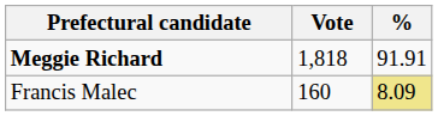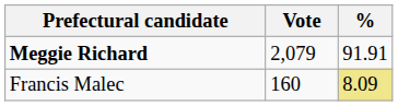 <table class="wikitable">
 <tr>
 <th bgcolor="#DDDDFF" width="200px">Prefectural candidate</th>
 <th bgcolor="#DDDDFF" width="50px">Vote</th>
 <th bgcolor="#DDDDFF" width="30px">%</th>
 </tr>
 <tr>
 <td><strong>Meggie Richard</strong></td>
-<td>1,818</td>
+<td>2,079</td>
 <td>91.91</td>
 </tr>
 <tr>
 <td>Francis Malec</td>
 <td>160</td>
 <td style="background: khaki;">8.09</td>
 </tr>
 </table>
